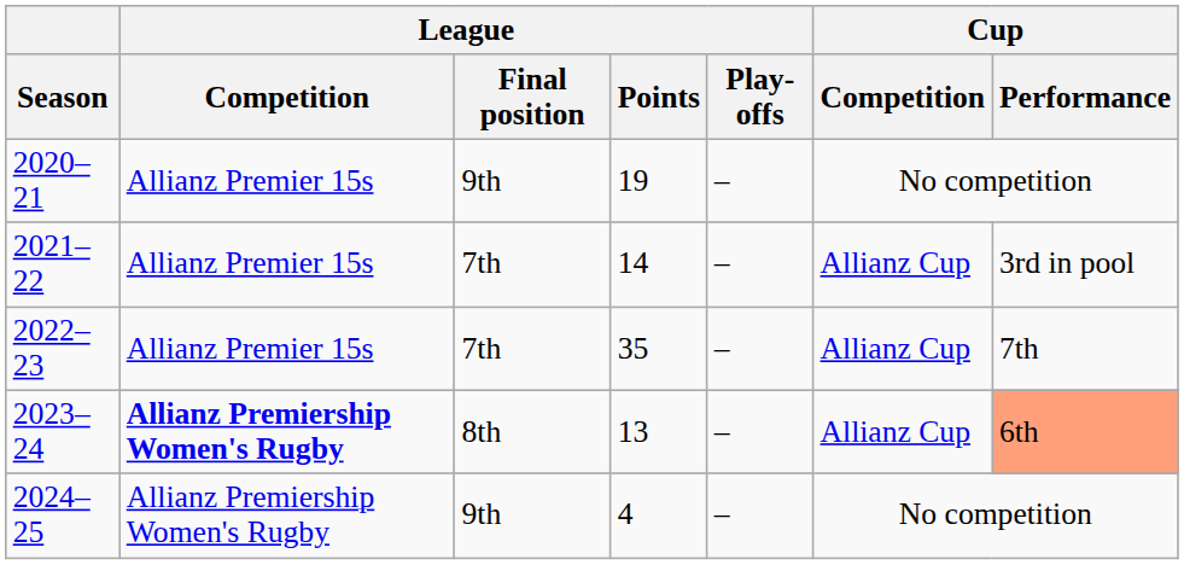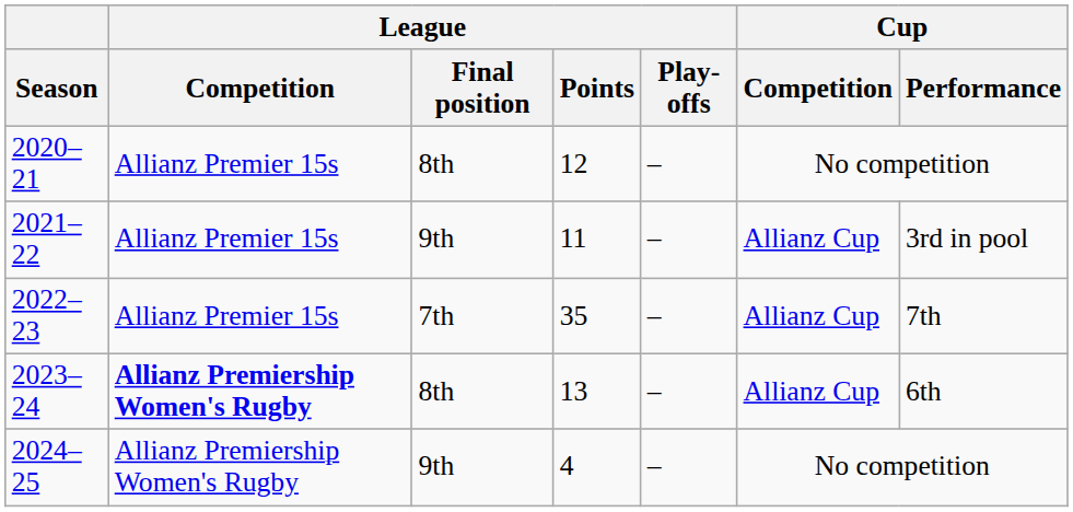 <table class="wikitable">
 <tr>
 <th></th>
 <th colspan="4">League</th>
 <th colspan="2">Cup</th>
 </tr>
 <tr>
 <th>Season</th>
 <th>Competition</th>
 <th>Final position</th>
 <th>Points</th>
 <th>Play-offs</th>
 <th><strong>Competition</strong></th>
 <th>Performance</th>
 </tr>
 <tr>
 <td><a href='#'>2020–21</a></td>
 <td><a href='#'>Allianz Premier 15s</a></td>
-<td>9th</td>
-<td>19</td>
+<td>8th</td>
+<td>12</td>
 <td>–</td>
 <td style="text-align:center"colspan="2">No competition</td>
 </tr>
 <tr>
 <td><a href='#'>2021–22</a></td>
 <td><a href='#'>Allianz Premier 15s</a></td>
-<td>7th</td>
-<td>14</td>
+<td>9th</td>
+<td>11</td>
 <td>–</td>
 <td><a href='#'>Allianz Cup</a></td>
 <td>3rd in pool</td>
 </tr>
 <tr>
 <td><a href='#'>2022–23</a></td>
 <td><a href='#'>Allianz Premier 15s</a></td>
 <td>7th</td>
 <td>35</td>
 <td>–</td>
 <td><a href='#'>Allianz Cup</a></td>
 <td>7th</td>
 </tr>
 <tr>
 <td><a href='#'>2023–24</a></td>
 <td><strong><a href='#'>Allianz Premiership Women's Rugby</a></strong></td>
 <td>8th</td>
 <td>13</td>
 <td>–</td>
 <td><a href='#'>Allianz Cup</a></td>
-<td style="background: lightsalmon;">6th</td>
+<td>6th</td>
 </tr>
 <tr>
 <td><a href='#'>2024–25</a></td>
 <td><a href='#'>Allianz Premiership Women's Rugby</a></td>
 <td>9th</td>
 <td>4</td>
 <td>–</td>
 <td style="text-align:center"colspan="2">No competition</td>
 </tr>
 </table>
